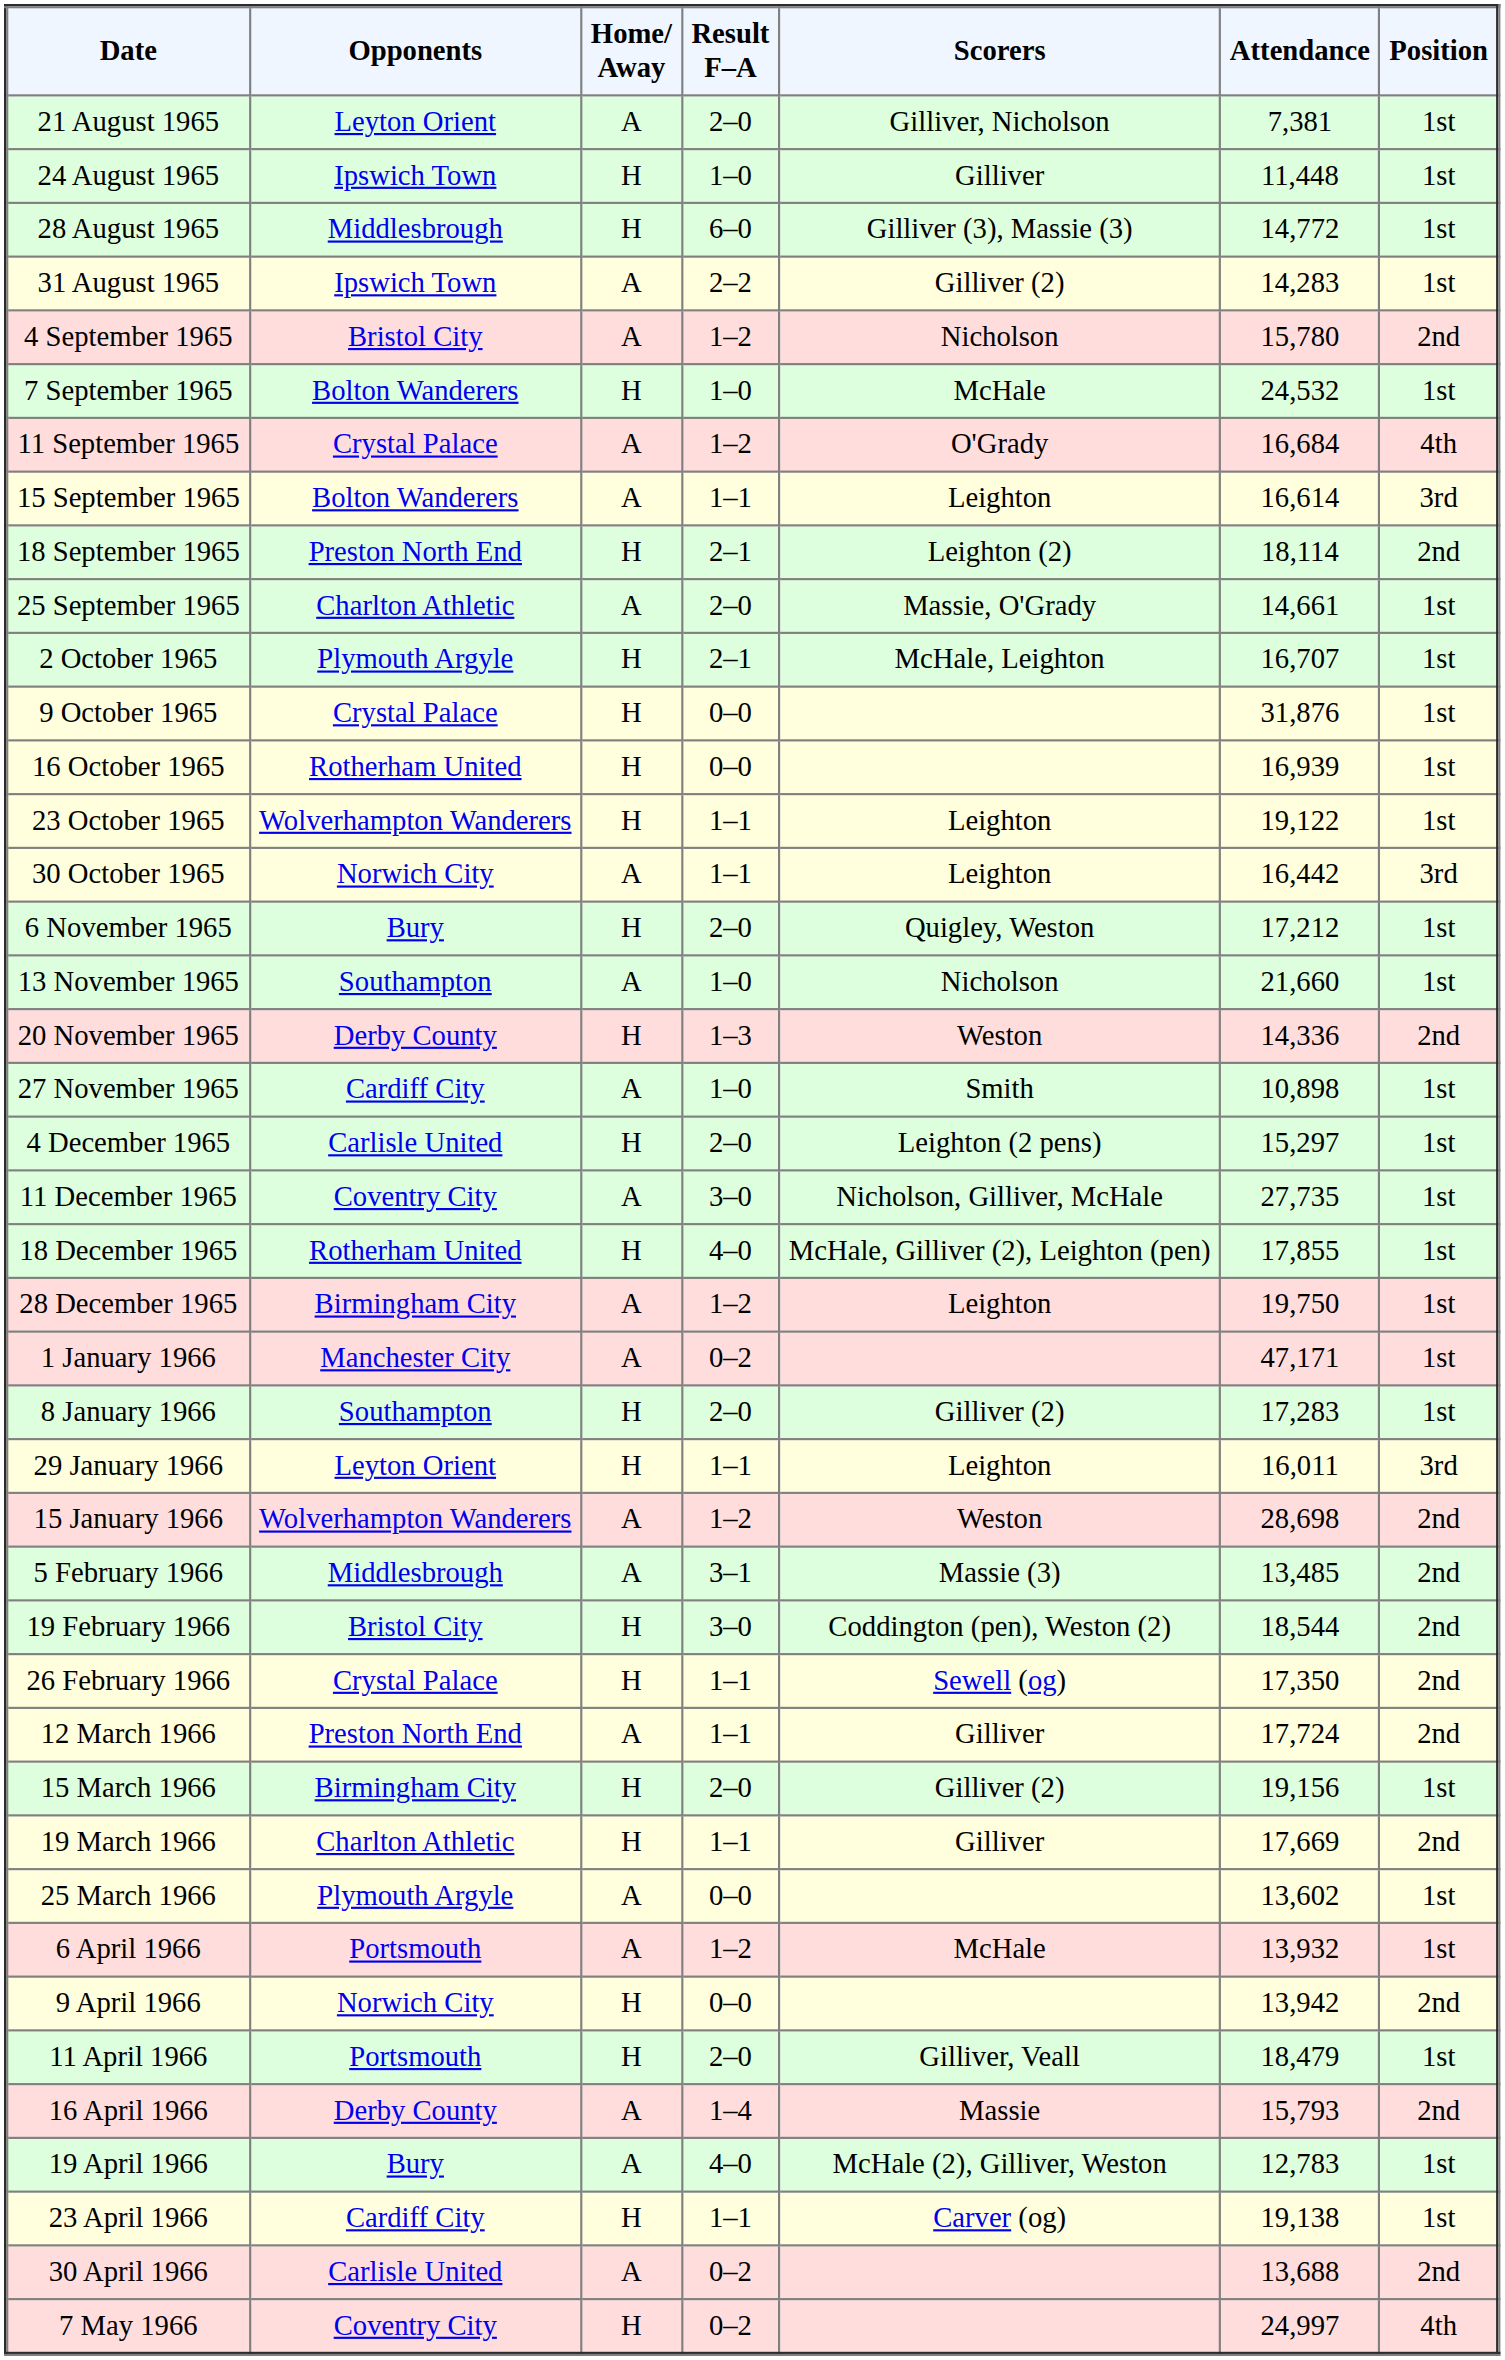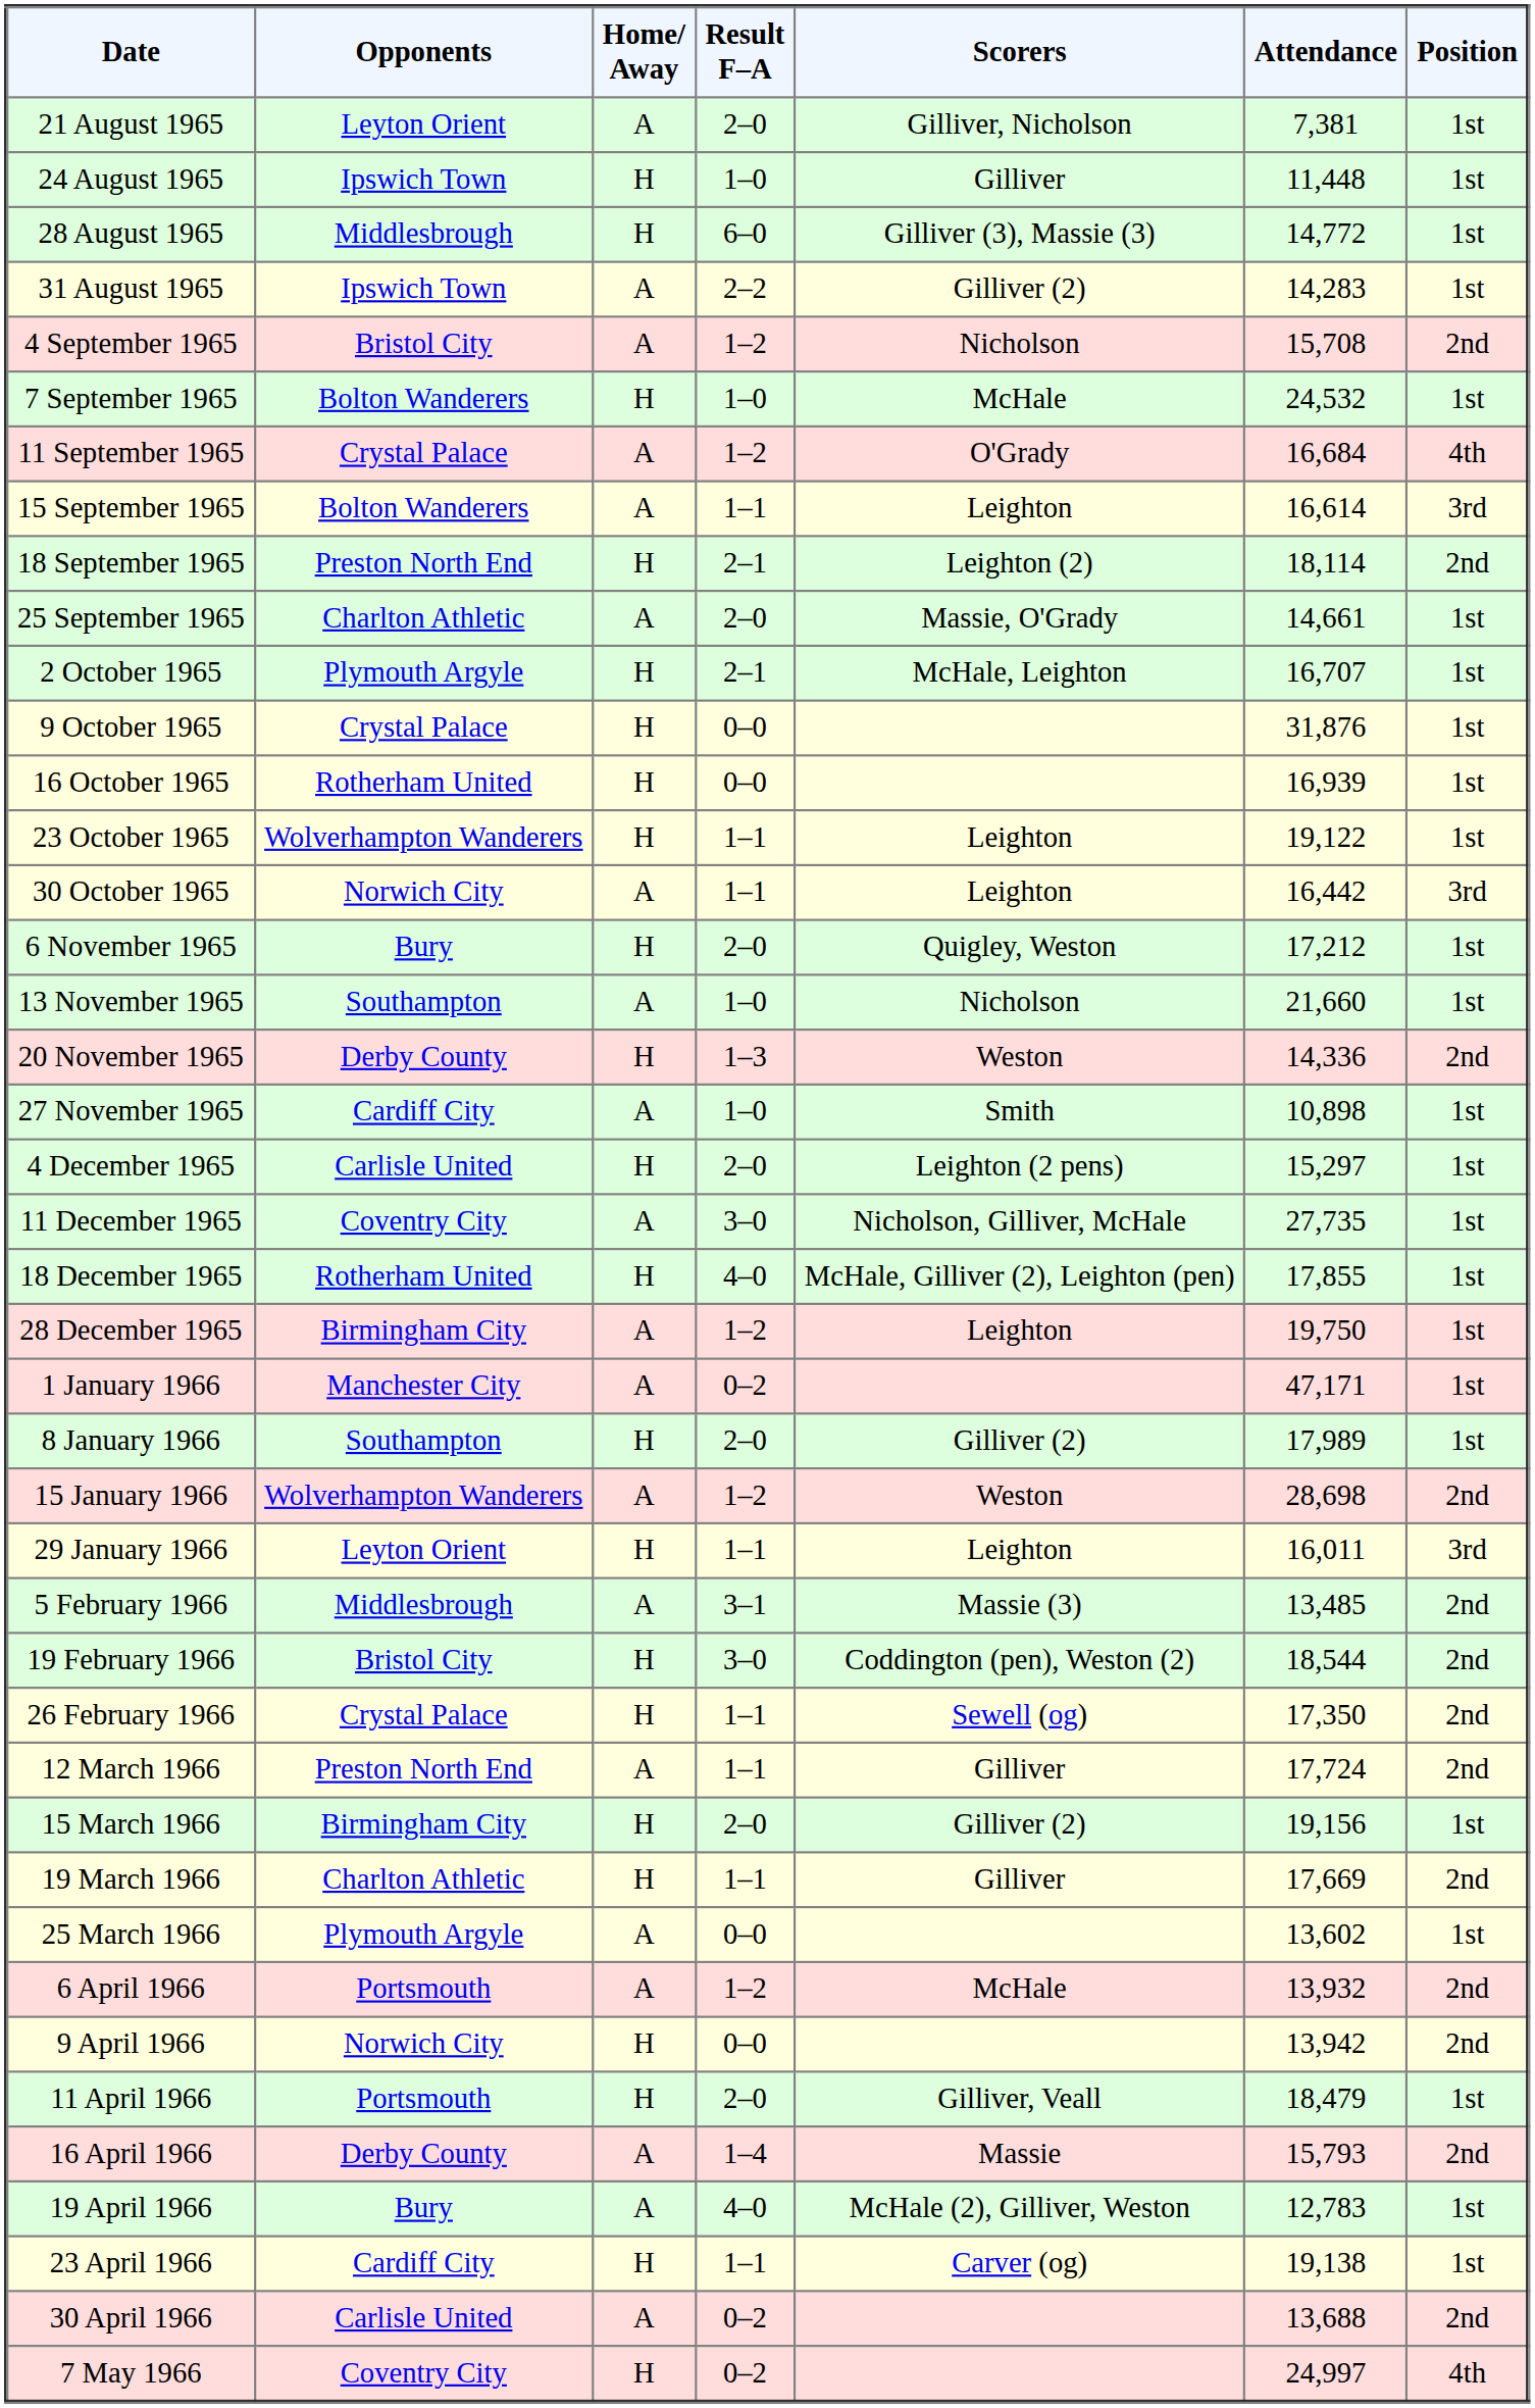 <table border="2" cellpadding="4" style="border-collapse:collapse; text-align:center; font-size:smaller;">
 <tr style="background:#f0f6ff;">
 <th><strong>Date</strong></th>
 <th><strong>Opponents</strong></th>
 <th><strong>Home/<br>Away</strong></th>
 <th><strong>Result<br>F–A</strong></th>
 <th><strong>Scorers</strong></th>
 <th><strong>Attendance</strong></th>
 <th><strong>Position</strong></th>
 </tr>
 <tr bgcolor="#ddffdd">
 <td>21 August 1965</td>
 <td><a href='#'>Leyton Orient</a></td>
 <td>A</td>
 <td>2–0</td>
 <td>Gilliver, Nicholson</td>
 <td>7,381</td>
 <td>1st</td>
 </tr>
 <tr bgcolor="#ddffdd">
 <td>24 August 1965</td>
 <td><a href='#'>Ipswich Town</a></td>
 <td>H</td>
 <td>1–0</td>
 <td>Gilliver</td>
 <td>11,448</td>
 <td>1st</td>
 </tr>
 <tr bgcolor="#ddffdd">
 <td>28 August 1965</td>
 <td><a href='#'>Middlesbrough</a></td>
 <td>H</td>
 <td>6–0</td>
 <td>Gilliver (3), Massie (3)</td>
 <td>14,772</td>
 <td>1st</td>
 </tr>
 <tr bgcolor="#ffffdd">
 <td>31 August 1965</td>
 <td><a href='#'>Ipswich Town</a></td>
 <td>A</td>
 <td>2–2</td>
 <td>Gilliver (2)</td>
 <td>14,283</td>
 <td>1st</td>
 </tr>
 <tr bgcolor="#ffdddd">
 <td>4 September 1965</td>
 <td><a href='#'>Bristol City</a></td>
 <td>A</td>
 <td>1–2</td>
 <td>Nicholson</td>
-<td>15,780</td>
+<td>15,708</td>
 <td>2nd</td>
 </tr>
 <tr bgcolor="#ddffdd">
 <td>7 September 1965</td>
 <td><a href='#'>Bolton Wanderers</a></td>
 <td>H</td>
 <td>1–0</td>
 <td>McHale</td>
 <td>24,532</td>
 <td>1st</td>
 </tr>
 <tr bgcolor="#ffdddd">
 <td>11 September 1965</td>
 <td><a href='#'>Crystal Palace</a></td>
 <td>A</td>
 <td>1–2</td>
 <td>O'Grady</td>
 <td>16,684</td>
 <td>4th</td>
 </tr>
 <tr bgcolor="#ffffdd">
 <td>15 September 1965</td>
 <td><a href='#'>Bolton Wanderers</a></td>
 <td>A</td>
 <td>1–1</td>
 <td>Leighton</td>
 <td>16,614</td>
 <td>3rd</td>
 </tr>
 <tr bgcolor="#ddffdd">
 <td>18 September 1965</td>
 <td><a href='#'>Preston North End</a></td>
 <td>H</td>
 <td>2–1</td>
 <td>Leighton (2)</td>
 <td>18,114</td>
 <td>2nd</td>
 </tr>
 <tr bgcolor="#ddffdd">
 <td>25 September 1965</td>
 <td><a href='#'>Charlton Athletic</a></td>
 <td>A</td>
 <td>2–0</td>
 <td>Massie, O'Grady</td>
 <td>14,661</td>
 <td>1st</td>
 </tr>
 <tr bgcolor="#ddffdd">
 <td>2 October 1965</td>
 <td><a href='#'>Plymouth Argyle</a></td>
 <td>H</td>
 <td>2–1</td>
 <td>McHale, Leighton</td>
 <td>16,707</td>
 <td>1st</td>
 </tr>
 <tr bgcolor="#ffffdd">
 <td>9 October 1965</td>
 <td><a href='#'>Crystal Palace</a></td>
 <td>H</td>
 <td>0–0</td>
 <td></td>
 <td>31,876</td>
 <td>1st</td>
 </tr>
 <tr bgcolor="#ffffdd">
 <td>16 October 1965</td>
 <td><a href='#'>Rotherham United</a></td>
 <td>H</td>
 <td>0–0</td>
 <td></td>
 <td>16,939</td>
 <td>1st</td>
 </tr>
 <tr bgcolor="#ffffdd">
 <td>23 October 1965</td>
 <td><a href='#'>Wolverhampton Wanderers</a></td>
 <td>H</td>
 <td>1–1</td>
 <td>Leighton</td>
 <td>19,122</td>
 <td>1st</td>
 </tr>
 <tr bgcolor="#ffffdd">
 <td>30 October 1965</td>
 <td><a href='#'>Norwich City</a></td>
 <td>A</td>
 <td>1–1</td>
 <td>Leighton</td>
 <td>16,442</td>
 <td>3rd</td>
 </tr>
 <tr bgcolor="#ddffdd">
 <td>6 November 1965</td>
 <td><a href='#'>Bury</a></td>
 <td>H</td>
 <td>2–0</td>
 <td>Quigley, Weston</td>
 <td>17,212</td>
 <td>1st</td>
 </tr>
 <tr bgcolor="#ddffdd">
 <td>13 November 1965</td>
 <td><a href='#'>Southampton</a></td>
 <td>A</td>
 <td>1–0</td>
 <td>Nicholson</td>
 <td>21,660</td>
 <td>1st</td>
 </tr>
 <tr bgcolor="#ffdddd">
 <td>20 November 1965</td>
 <td><a href='#'>Derby County</a></td>
 <td>H</td>
 <td>1–3</td>
 <td>Weston</td>
 <td>14,336</td>
 <td>2nd</td>
 </tr>
 <tr bgcolor="#ddffdd">
 <td>27 November 1965</td>
 <td><a href='#'>Cardiff City</a></td>
 <td>A</td>
 <td>1–0</td>
 <td>Smith</td>
 <td>10,898</td>
 <td>1st</td>
 </tr>
 <tr bgcolor="#ddffdd">
 <td>4 December 1965</td>
 <td><a href='#'>Carlisle United</a></td>
 <td>H</td>
 <td>2–0</td>
 <td>Leighton (2 pens)</td>
 <td>15,297</td>
 <td>1st</td>
 </tr>
 <tr bgcolor="#ddffdd">
 <td>11 December 1965</td>
 <td><a href='#'>Coventry City</a></td>
 <td>A</td>
 <td>3–0</td>
 <td>Nicholson, Gilliver, McHale</td>
 <td>27,735</td>
 <td>1st</td>
 </tr>
 <tr bgcolor="#ddffdd">
 <td>18 December 1965</td>
 <td><a href='#'>Rotherham United</a></td>
 <td>H</td>
 <td>4–0</td>
 <td>McHale, Gilliver (2), Leighton (pen)</td>
 <td>17,855</td>
 <td>1st</td>
 </tr>
 <tr bgcolor="#ffdddd">
 <td>28 December 1965</td>
 <td><a href='#'>Birmingham City</a></td>
 <td>A</td>
 <td>1–2</td>
 <td>Leighton</td>
 <td>19,750</td>
 <td>1st</td>
 </tr>
 <tr bgcolor="#ffdddd">
 <td>1 January 1966</td>
 <td><a href='#'>Manchester City</a></td>
 <td>A</td>
 <td>0–2</td>
 <td></td>
 <td>47,171</td>
 <td>1st</td>
 </tr>
 <tr bgcolor="#ddffdd">
 <td>8 January 1966</td>
 <td><a href='#'>Southampton</a></td>
 <td>H</td>
 <td>2–0</td>
 <td>Gilliver (2)</td>
-<td>17,283</td>
+<td>17,989</td>
 <td>1st</td>
+</tr>
+<tr bgcolor="#ffdddd">
+<td>15 January 1966</td>
+<td><a href='#'>Wolverhampton Wanderers</a></td>
+<td>A</td>
+<td>1–2</td>
+<td>Weston</td>
+<td>28,698</td>
+<td>2nd</td>
 </tr>
 <tr bgcolor="#ffffdd">
 <td>29 January 1966</td>
 <td><a href='#'>Leyton Orient</a></td>
 <td>H</td>
 <td>1–1</td>
 <td>Leighton</td>
 <td>16,011</td>
 <td>3rd</td>
-</tr>
-<tr bgcolor="#ffdddd">
-<td>15 January 1966</td>
-<td><a href='#'>Wolverhampton Wanderers</a></td>
-<td>A</td>
-<td>1–2</td>
-<td>Weston</td>
-<td>28,698</td>
-<td>2nd</td>
 </tr>
 <tr bgcolor="#ddffdd">
 <td>5 February 1966</td>
 <td><a href='#'>Middlesbrough</a></td>
 <td>A</td>
 <td>3–1</td>
 <td>Massie (3)</td>
 <td>13,485</td>
 <td>2nd</td>
 </tr>
 <tr bgcolor="#ddffdd">
 <td>19 February 1966</td>
 <td><a href='#'>Bristol City</a></td>
 <td>H</td>
 <td>3–0</td>
 <td>Coddington (pen), Weston (2)</td>
 <td>18,544</td>
 <td>2nd</td>
 </tr>
 <tr bgcolor="#ffffdd">
 <td>26 February 1966</td>
 <td><a href='#'>Crystal Palace</a></td>
 <td>H</td>
 <td>1–1</td>
 <td><a href='#'>Sewell</a> (<a href='#'>og</a>)</td>
 <td>17,350</td>
 <td>2nd</td>
 </tr>
 <tr bgcolor="#ffffdd">
 <td>12 March 1966</td>
 <td><a href='#'>Preston North End</a></td>
 <td>A</td>
 <td>1–1</td>
 <td>Gilliver</td>
 <td>17,724</td>
 <td>2nd</td>
 </tr>
 <tr bgcolor="#ddffdd">
 <td>15 March 1966</td>
 <td><a href='#'>Birmingham City</a></td>
 <td>H</td>
 <td>2–0</td>
 <td>Gilliver (2)</td>
 <td>19,156</td>
 <td>1st</td>
 </tr>
 <tr bgcolor="#ffffdd">
 <td>19 March 1966</td>
 <td><a href='#'>Charlton Athletic</a></td>
 <td>H</td>
 <td>1–1</td>
 <td>Gilliver</td>
 <td>17,669</td>
 <td>2nd</td>
 </tr>
 <tr bgcolor="#ffffdd">
 <td>25 March 1966</td>
 <td><a href='#'>Plymouth Argyle</a></td>
 <td>A</td>
 <td>0–0</td>
 <td></td>
 <td>13,602</td>
 <td>1st</td>
 </tr>
 <tr bgcolor="#ffdddd">
 <td>6 April 1966</td>
 <td><a href='#'>Portsmouth</a></td>
 <td>A</td>
 <td>1–2</td>
 <td>McHale</td>
 <td>13,932</td>
-<td>1st</td>
+<td>2nd</td>
 </tr>
 <tr bgcolor="#ffffdd">
 <td>9 April 1966</td>
 <td><a href='#'>Norwich City</a></td>
 <td>H</td>
 <td>0–0</td>
 <td></td>
 <td>13,942</td>
 <td>2nd</td>
 </tr>
 <tr bgcolor="#ddffdd">
 <td>11 April 1966</td>
 <td><a href='#'>Portsmouth</a></td>
 <td>H</td>
 <td>2–0</td>
 <td>Gilliver, Veall</td>
 <td>18,479</td>
 <td>1st</td>
 </tr>
 <tr bgcolor="#ffdddd">
 <td>16 April 1966</td>
 <td><a href='#'>Derby County</a></td>
 <td>A</td>
 <td>1–4</td>
 <td>Massie</td>
 <td>15,793</td>
 <td>2nd</td>
 </tr>
 <tr bgcolor="#ddffdd">
 <td>19 April 1966</td>
 <td><a href='#'>Bury</a></td>
 <td>A</td>
 <td>4–0</td>
 <td>McHale (2), Gilliver, Weston</td>
 <td>12,783</td>
 <td>1st</td>
 </tr>
 <tr bgcolor="#ffffdd">
 <td>23 April 1966</td>
 <td><a href='#'>Cardiff City</a></td>
 <td>H</td>
 <td>1–1</td>
 <td><a href='#'>Carver</a> (og)</td>
 <td>19,138</td>
 <td>1st</td>
 </tr>
 <tr bgcolor="#ffdddd">
 <td>30 April 1966</td>
 <td><a href='#'>Carlisle United</a></td>
 <td>A</td>
 <td>0–2</td>
 <td></td>
 <td>13,688</td>
 <td>2nd</td>
 </tr>
 <tr bgcolor="#ffdddd">
 <td>7 May 1966</td>
 <td><a href='#'>Coventry City</a></td>
 <td>H</td>
 <td>0–2</td>
 <td></td>
 <td>24,997</td>
 <td>4th</td>
 </tr>
 </table>
